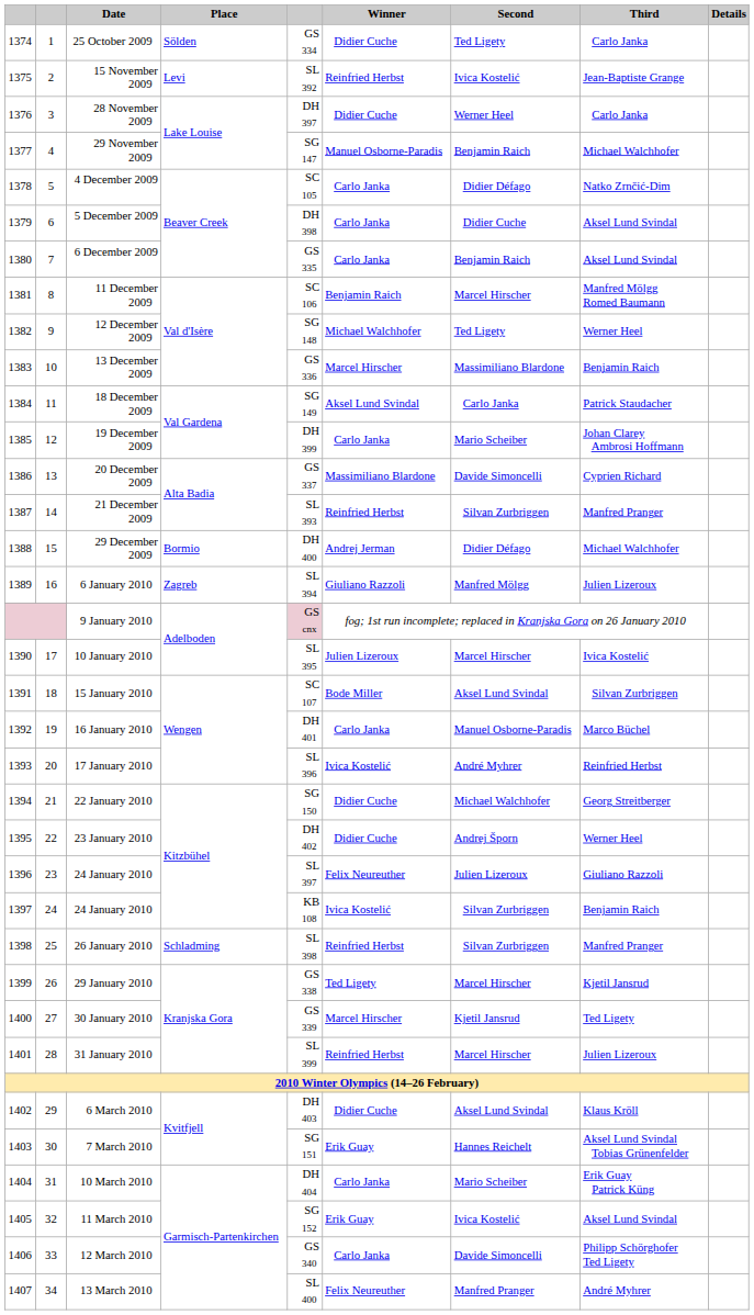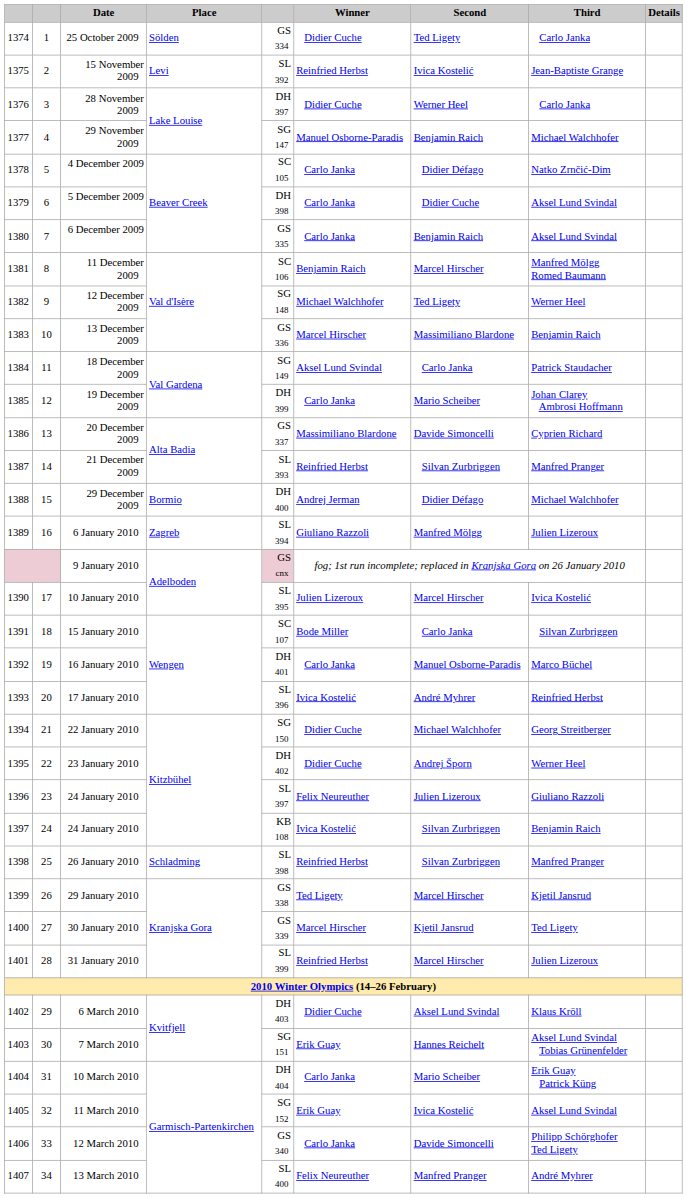 <table class="wikitable plainrowheaders" style="background:#fff; font-size:86%; line-height:16px; border:grey solid 1px; border-collapse:collapse;">
 <tr style="background:#ccc; text-align:center;">
 <td align="center" width="30"></td>
 <td align="center" width="40"></td>
 <td align="center" width="130"><strong>Date</strong></td>
 <td align="center" width="180"><strong>Place</strong></td>
 <td align="center" width="42"></td>
 <td align="center" width="185"><strong>Winner</strong></td>
 <td align="center" width="185"><strong>Second</strong></td>
 <td align="center" width="185"><strong>Third</strong></td>
 <td align="center" width="10"><strong>Details</strong></td>
 </tr>
 <tr>
 <td align=center>1374</td>
 <td align=center>1</td>
 <td align=right>25 October 2009  </td>
 <td> <a href='#'>Sölden</a></td>
 <td align=right>GS <sub>334</sub> </td>
 <td>   <a href='#'>Didier Cuche</a></td>
 <td> <a href='#'>Ted Ligety</a></td>
 <td>   <a href='#'>Carlo Janka</a></td>
 <td></td>
 </tr>
 <tr>
 <td align=center>1375</td>
 <td align=center>2</td>
 <td align=right>15 November 2009  </td>
 <td> <a href='#'>Levi</a></td>
 <td align=right>SL <sub>392</sub> </td>
 <td> <a href='#'>Reinfried Herbst</a></td>
 <td> <a href='#'>Ivica Kostelić</a></td>
 <td> <a href='#'>Jean-Baptiste Grange</a></td>
 <td></td>
 </tr>
 <tr>
 <td align=center>1376</td>
 <td align=center>3</td>
 <td align=right>28 November 2009  </td>
 <td rowspan=2> <a href='#'>Lake Louise</a></td>
 <td align=right>DH <sub>397</sub> </td>
 <td>   <a href='#'>Didier Cuche</a></td>
 <td> <a href='#'>Werner Heel</a></td>
 <td>   <a href='#'>Carlo Janka</a></td>
 <td></td>
 </tr>
 <tr>
 <td align=center>1377</td>
 <td align=center>4</td>
 <td align=right>29 November 2009  </td>
 <td align=right>SG <sub>147</sub> </td>
 <td> <a href='#'>Manuel Osborne-Paradis</a></td>
 <td> <a href='#'>Benjamin Raich</a></td>
 <td> <a href='#'>Michael Walchhofer</a></td>
 <td></td>
 </tr>
 <tr>
 <td align=center>1378</td>
 <td align=center>5</td>
 <td align=right>4 December 2009  </td>
 <td rowspan=3> <a href='#'>Beaver Creek</a></td>
 <td align=right>SC <sub>105</sub> </td>
 <td>   <a href='#'>Carlo Janka</a></td>
 <td>   <a href='#'>Didier Défago</a></td>
 <td> <a href='#'>Natko Zrnčić-Dim</a></td>
 <td></td>
 </tr>
 <tr>
 <td align=center>1379</td>
 <td align=center>6</td>
 <td align=right>5 December 2009  </td>
 <td align=right>DH <sub>398</sub> </td>
 <td>   <a href='#'>Carlo Janka</a></td>
 <td>   <a href='#'>Didier Cuche</a></td>
 <td> <a href='#'>Aksel Lund Svindal</a></td>
 <td></td>
 </tr>
 <tr>
 <td align=center>1380</td>
 <td align=center>7</td>
 <td align=right>6 December 2009  </td>
 <td align=right>GS <sub>335</sub> </td>
 <td>   <a href='#'>Carlo Janka</a></td>
 <td> <a href='#'>Benjamin Raich</a></td>
 <td> <a href='#'>Aksel Lund Svindal</a></td>
 <td></td>
 </tr>
 <tr>
 <td align=center>1381</td>
 <td align=center>8</td>
 <td align=right>11 December 2009  </td>
 <td rowspan=3> <a href='#'>Val d'Isère</a></td>
 <td align=right>SC <sub>106</sub> </td>
 <td> <a href='#'>Benjamin Raich</a></td>
 <td> <a href='#'>Marcel Hirscher</a></td>
 <td> <a href='#'>Manfred Mölgg</a> <br>  <a href='#'>Romed Baumann</a></td>
 <td></td>
 </tr>
 <tr>
 <td align=center>1382</td>
 <td align=center>9</td>
 <td align=right>12 December 2009  </td>
 <td align=right>SG <sub>148</sub> </td>
 <td> <a href='#'>Michael Walchhofer</a></td>
 <td> <a href='#'>Ted Ligety</a></td>
 <td> <a href='#'>Werner Heel</a></td>
 <td></td>
 </tr>
 <tr>
 <td align=center>1383</td>
 <td align=center>10</td>
 <td align=right>13 December 2009  </td>
 <td align=right>GS <sub>336</sub> </td>
 <td> <a href='#'>Marcel Hirscher</a></td>
 <td> <a href='#'>Massimiliano Blardone</a></td>
 <td> <a href='#'>Benjamin Raich</a></td>
 <td></td>
 </tr>
 <tr>
 <td align=center>1384</td>
 <td align=center>11</td>
 <td align=right>18 December 2009  </td>
 <td rowspan=2> <a href='#'>Val Gardena</a></td>
 <td align=right>SG <sub>149</sub> </td>
 <td> <a href='#'>Aksel Lund Svindal</a></td>
 <td>   <a href='#'>Carlo Janka</a></td>
 <td> <a href='#'>Patrick Staudacher</a></td>
 <td></td>
 </tr>
 <tr>
 <td align=center>1385</td>
 <td align=center>12</td>
 <td align=right>19 December 2009  </td>
 <td align=right>DH <sub>399</sub> </td>
 <td>   <a href='#'>Carlo Janka</a></td>
 <td> <a href='#'>Mario Scheiber</a></td>
 <td> <a href='#'>Johan Clarey</a>  <br>    <a href='#'>Ambrosi Hoffmann</a></td>
 <td></td>
 </tr>
 <tr>
 <td align=center>1386</td>
 <td align=center>13</td>
 <td align=right>20 December 2009  </td>
 <td rowspan=2> <a href='#'>Alta Badia</a></td>
 <td align=right>GS <sub>337</sub> </td>
 <td> <a href='#'>Massimiliano Blardone</a></td>
 <td> <a href='#'>Davide Simoncelli</a></td>
 <td> <a href='#'>Cyprien Richard</a></td>
 <td></td>
 </tr>
 <tr>
 <td align=center>1387</td>
 <td align=center>14</td>
 <td align=right>21 December 2009  </td>
 <td align=right>SL <sub>393</sub> </td>
 <td> <a href='#'>Reinfried Herbst</a></td>
 <td>   <a href='#'>Silvan Zurbriggen</a></td>
 <td> <a href='#'>Manfred Pranger</a></td>
 <td></td>
 </tr>
 <tr>
 <td align=center>1388</td>
 <td align=center>15</td>
 <td align=right>29 December 2009  </td>
 <td> <a href='#'>Bormio</a></td>
 <td align=right>DH <sub>400</sub> </td>
 <td> <a href='#'>Andrej Jerman</a></td>
 <td>   <a href='#'>Didier Défago</a></td>
 <td> <a href='#'>Michael Walchhofer</a></td>
 <td></td>
 </tr>
 <tr>
 <td align=center>1389</td>
 <td align=center>16</td>
 <td align=right>6 January 2010  </td>
 <td> <a href='#'>Zagreb</a></td>
 <td align=right>SL <sub>394</sub> </td>
 <td> <a href='#'>Giuliano Razzoli</a></td>
 <td> <a href='#'>Manfred Mölgg</a></td>
 <td> <a href='#'>Julien Lizeroux</a></td>
 <td></td>
 </tr>
 <tr>
 <td colspan=2 bgcolor="EDCCD5"></td>
 <td align=right>9 January 2010  </td>
 <td rowspan=2> <a href='#'>Adelboden</a></td>
 <td align=right bgcolor="EDCCD5">GS <sub>cnx</sub> </td>
 <td colspan=3 align=center><em>fog; 1st run incomplete; replaced in <a href='#'>Kranjska Gora</a> on 26 January 2010 </em></td>
 <td></td>
 </tr>
 <tr>
 <td align=center>1390</td>
 <td align=center>17</td>
 <td align=right>10 January 2010  </td>
 <td align=right>SL <sub>395</sub> </td>
 <td> <a href='#'>Julien Lizeroux</a></td>
 <td> <a href='#'>Marcel Hirscher</a></td>
 <td> <a href='#'>Ivica Kostelić</a></td>
 <td></td>
 </tr>
 <tr>
 <td align=center>1391</td>
 <td align=center>18</td>
 <td align=right>15 January 2010  </td>
 <td rowspan=3> <a href='#'>Wengen</a></td>
 <td align=right>SC <sub>107</sub> </td>
 <td> <a href='#'>Bode Miller</a></td>
-<td> <a href='#'>Aksel Lund Svindal</a></td>
+<td>   <a href='#'>Carlo Janka</a></td>
 <td>   <a href='#'>Silvan Zurbriggen</a></td>
 <td></td>
 </tr>
 <tr>
 <td align=center>1392</td>
 <td align=center>19</td>
 <td align=right>16 January 2010  </td>
 <td align=right>DH <sub>401</sub> </td>
 <td>   <a href='#'>Carlo Janka</a></td>
 <td> <a href='#'>Manuel Osborne-Paradis</a></td>
 <td> <a href='#'>Marco Büchel</a></td>
 <td></td>
 </tr>
 <tr>
 <td align=center>1393</td>
 <td align=center>20</td>
 <td align=right>17 January 2010  </td>
 <td align=right>SL <sub>396</sub> </td>
 <td> <a href='#'>Ivica Kostelić</a></td>
 <td> <a href='#'>André Myhrer</a></td>
 <td> <a href='#'>Reinfried Herbst</a></td>
 <td></td>
 </tr>
 <tr>
 <td align=center>1394</td>
 <td align=center>21</td>
 <td align=right>22 January 2010  </td>
 <td rowspan=4> <a href='#'>Kitzbühel</a></td>
 <td align=right>SG <sub>150</sub> </td>
 <td>   <a href='#'>Didier Cuche</a></td>
 <td> <a href='#'>Michael Walchhofer</a></td>
 <td> <a href='#'>Georg Streitberger</a></td>
 <td></td>
 </tr>
 <tr>
 <td align=center>1395</td>
 <td align=center>22</td>
 <td align=right>23 January 2010  </td>
 <td align=right>DH <sub>402</sub> </td>
 <td>   <a href='#'>Didier Cuche</a></td>
 <td> <a href='#'>Andrej Šporn</a></td>
 <td> <a href='#'>Werner Heel</a></td>
 <td></td>
 </tr>
 <tr>
 <td align=center>1396</td>
 <td align=center>23</td>
 <td align=right>24 January 2010  </td>
 <td align=right>SL <sub>397</sub> </td>
 <td> <a href='#'>Felix Neureuther</a></td>
 <td> <a href='#'>Julien Lizeroux</a></td>
 <td> <a href='#'>Giuliano Razzoli</a></td>
 <td></td>
 </tr>
 <tr>
 <td align=center>1397</td>
 <td align=center>24</td>
 <td align=right>24 January 2010  </td>
 <td align=right>KB <sub>108</sub> </td>
 <td> <a href='#'>Ivica Kostelić</a></td>
 <td>   <a href='#'>Silvan Zurbriggen</a></td>
 <td> <a href='#'>Benjamin Raich</a></td>
 <td></td>
 </tr>
 <tr>
 <td align=center>1398</td>
 <td align=center>25</td>
 <td align=right>26 January 2010  </td>
 <td> <a href='#'>Schladming</a></td>
 <td align=right>SL <sub>398</sub> </td>
 <td> <a href='#'>Reinfried Herbst</a></td>
 <td>   <a href='#'>Silvan Zurbriggen</a></td>
 <td> <a href='#'>Manfred Pranger</a></td>
 <td></td>
 </tr>
 <tr>
 <td align=center>1399</td>
 <td align=center>26</td>
 <td align=right><small></small>29 January 2010  </td>
 <td rowspan=3> <a href='#'>Kranjska Gora</a></td>
 <td align=right>GS <sub>338</sub> </td>
 <td> <a href='#'>Ted Ligety</a></td>
 <td> <a href='#'>Marcel Hirscher</a></td>
 <td> <a href='#'>Kjetil Jansrud</a></td>
 <td></td>
 </tr>
 <tr>
 <td align=center>1400</td>
 <td align=center>27</td>
 <td align=right>30 January 2010  </td>
 <td align=right>GS <sub>339</sub> </td>
 <td> <a href='#'>Marcel Hirscher</a></td>
 <td> <a href='#'>Kjetil Jansrud</a></td>
 <td> <a href='#'>Ted Ligety</a></td>
 <td></td>
 </tr>
 <tr>
 <td align=center>1401</td>
 <td align=center>28</td>
 <td align=right>31 January 2010  </td>
 <td align=right>SL <sub>399</sub> </td>
 <td> <a href='#'>Reinfried Herbst</a></td>
 <td> <a href='#'>Marcel Hirscher</a></td>
 <td> <a href='#'>Julien Lizeroux</a></td>
 <td></td>
 </tr>
 <tr style="background:#FFEBAD">
 <td colspan="9" style="text-align:center;"><strong><a href='#'>2010 Winter Olympics</a> (14–26 February)</strong></td>
 </tr>
 <tr>
 <td align=center>1402</td>
 <td align=center>29</td>
 <td align=right>6 March 2010  </td>
 <td rowspan=2> <a href='#'>Kvitfjell</a></td>
 <td align=right>DH <sub>403</sub> </td>
 <td>   <a href='#'>Didier Cuche</a></td>
 <td> <a href='#'>Aksel Lund Svindal</a></td>
 <td> <a href='#'>Klaus Kröll</a></td>
 <td></td>
 </tr>
 <tr>
 <td align=center>1403</td>
 <td align=center>30</td>
 <td align=right>7 March 2010  </td>
 <td align=right>SG <sub>151</sub> </td>
 <td> <a href='#'>Erik Guay</a></td>
 <td> <a href='#'>Hannes Reichelt</a></td>
 <td> <a href='#'>Aksel Lund Svindal</a><br>   <a href='#'>Tobias Grünenfelder</a></td>
 <td></td>
 </tr>
 <tr>
 <td align=center>1404</td>
 <td align=center>31</td>
 <td align=right>10 March 2010  </td>
 <td rowspan=4> <a href='#'>Garmisch-Partenkirchen</a></td>
 <td align=right>DH <sub>404</sub> </td>
 <td>   <a href='#'>Carlo Janka</a></td>
 <td> <a href='#'>Mario Scheiber</a></td>
 <td> <a href='#'>Erik Guay</a><br>   <a href='#'>Patrick Küng</a></td>
 <td></td>
 </tr>
 <tr>
 <td align=center>1405</td>
 <td align=center>32</td>
 <td align=right>11 March 2010  </td>
 <td align=right>SG <sub>152</sub> </td>
 <td> <a href='#'>Erik Guay</a></td>
 <td> <a href='#'>Ivica Kostelić</a></td>
 <td> <a href='#'>Aksel Lund Svindal</a></td>
 <td></td>
 </tr>
 <tr>
 <td align=center>1406</td>
 <td align=center>33</td>
 <td align=right>12 March 2010  </td>
 <td align=right>GS <sub>340</sub> </td>
 <td>   <a href='#'>Carlo Janka</a></td>
 <td> <a href='#'>Davide Simoncelli</a></td>
 <td> <a href='#'>Philipp Schörghofer</a><br> <a href='#'>Ted Ligety</a></td>
 <td></td>
 </tr>
 <tr>
 <td align=center>1407</td>
 <td align=center>34</td>
 <td align=right>13 March 2010  </td>
 <td align=right>SL <sub>400</sub> </td>
 <td> <a href='#'>Felix Neureuther</a></td>
 <td> <a href='#'>Manfred Pranger</a></td>
 <td> <a href='#'>André Myhrer</a></td>
 <td></td>
 </tr>
 </table>
